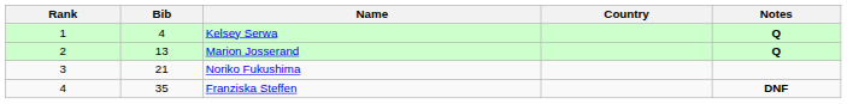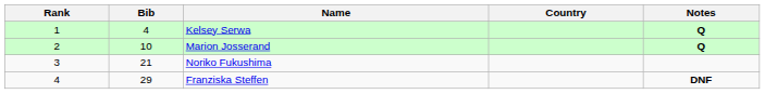 <table class="wikitable" style="text-align:center;" width=90%>
 <tr>
 <th>Rank</th>
 <th>Bib</th>
 <th>Name</th>
 <th>Country</th>
 <th>Notes</th>
 </tr>
 <tr bgcolor="#ccffcc">
 <td>1</td>
 <td>4</td>
 <td align=left><a href='#'>Kelsey Serwa</a></td>
 <td align=left></td>
 <td><strong>Q</strong></td>
 </tr>
 <tr bgcolor="#ccffcc">
 <td>2</td>
-<td>13</td>
+<td>10</td>
 <td align=left><a href='#'>Marion Josserand</a></td>
 <td align=left></td>
 <td><strong>Q</strong></td>
 </tr>
 <tr>
 <td>3</td>
 <td>21</td>
 <td align=left><a href='#'>Noriko Fukushima</a></td>
 <td align=left></td>
 <td></td>
 </tr>
 <tr>
 <td>4</td>
-<td>35</td>
+<td>29</td>
 <td align=left><a href='#'>Franziska Steffen</a></td>
 <td align=left></td>
 <td><strong>DNF</strong></td>
 </tr>
 </table>
